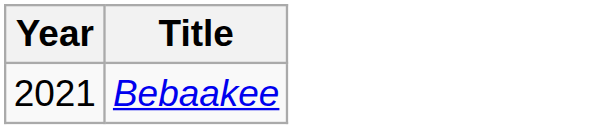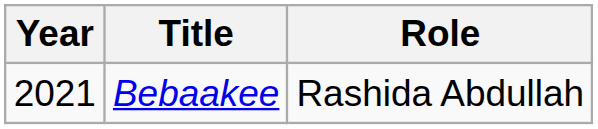 <table class="wikitable">
 <tr>
 <th>Year</th>
 <th>Title</th>
+<th>Role</th>
 </tr>
 <tr>
 <td>2021</td>
 <td><em><a href='#'>Bebaakee</a></em></td>
+<td>Rashida Abdullah</td>
 </tr>
 </table>
